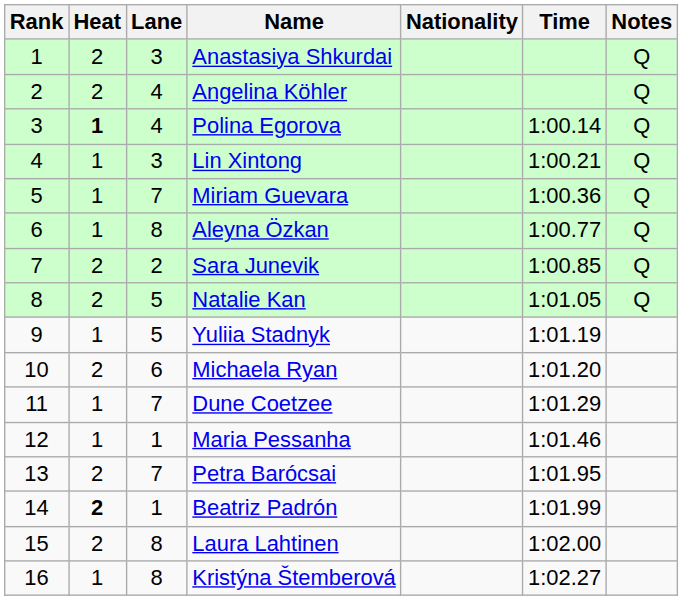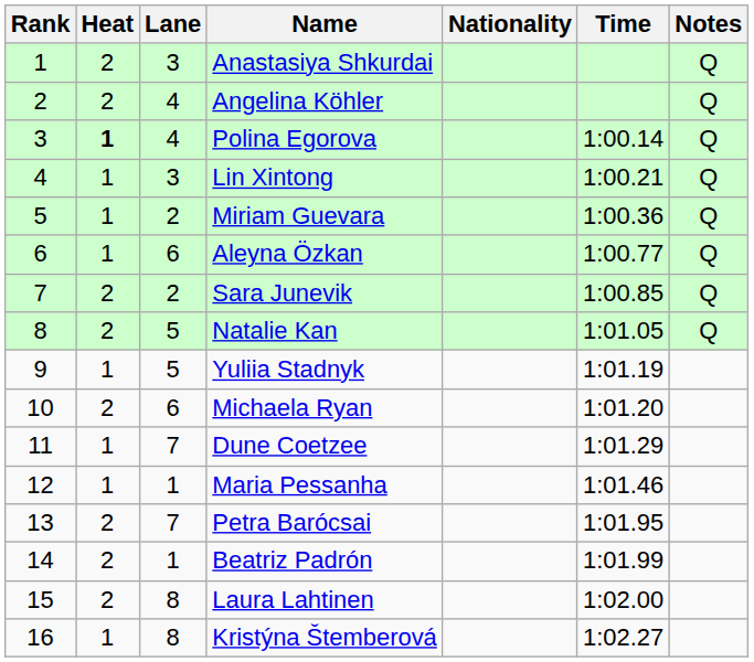 <table class="wikitable sortable" style="text-align:center">
 <tr>
 <th>Rank</th>
 <th>Heat</th>
 <th>Lane</th>
 <th>Name</th>
 <th>Nationality</th>
 <th>Time</th>
 <th>Notes</th>
 </tr>
 <tr bgcolor=ccffcc>
 <td>1</td>
 <td>2</td>
 <td>3</td>
 <td align=left><a href='#'>Anastasiya Shkurdai</a></td>
 <td align=left></td>
 <td></td>
 <td>Q</td>
 </tr>
 <tr bgcolor=ccffcc>
 <td>2</td>
 <td>2</td>
 <td>4</td>
 <td align=left><a href='#'>Angelina Köhler</a></td>
 <td align=left></td>
 <td></td>
 <td>Q</td>
 </tr>
 <tr bgcolor=ccffcc>
 <td>3</td>
 <td><strong>1</strong></td>
 <td>4</td>
 <td align=left><a href='#'>Polina Egorova</a></td>
 <td align=left></td>
 <td>1:00.14</td>
 <td>Q</td>
 </tr>
 <tr bgcolor=ccffcc>
 <td>4</td>
 <td>1</td>
 <td>3</td>
 <td align=left><a href='#'>Lin Xintong</a></td>
 <td align=left></td>
 <td>1:00.21</td>
 <td>Q</td>
 </tr>
 <tr bgcolor=ccffcc>
 <td>5</td>
 <td>1</td>
-<td>7</td>
+<td>2</td>
 <td align=left><a href='#'>Miriam Guevara</a></td>
 <td align=left></td>
 <td>1:00.36</td>
 <td>Q</td>
 </tr>
 <tr bgcolor=ccffcc>
 <td>6</td>
 <td>1</td>
-<td>8</td>
+<td>6</td>
 <td align=left><a href='#'>Aleyna Özkan</a></td>
 <td align=left></td>
 <td>1:00.77</td>
 <td>Q</td>
 </tr>
 <tr bgcolor=ccffcc>
 <td>7</td>
 <td>2</td>
 <td>2</td>
 <td align=left><a href='#'>Sara Junevik</a></td>
 <td align=left></td>
 <td>1:00.85</td>
 <td>Q</td>
 </tr>
 <tr bgcolor=ccffcc>
 <td>8</td>
 <td>2</td>
 <td>5</td>
 <td align=left><a href='#'>Natalie Kan</a></td>
 <td align=left></td>
 <td>1:01.05</td>
 <td>Q</td>
 </tr>
 <tr>
 <td>9</td>
 <td>1</td>
 <td>5</td>
 <td align=left><a href='#'>Yuliia Stadnyk</a></td>
 <td align=left></td>
 <td>1:01.19</td>
 <td></td>
 </tr>
 <tr>
 <td>10</td>
 <td>2</td>
 <td>6</td>
 <td align=left><a href='#'>Michaela Ryan</a></td>
 <td align=left></td>
 <td>1:01.20</td>
 <td></td>
 </tr>
 <tr>
 <td>11</td>
 <td>1</td>
 <td>7</td>
 <td align=left><a href='#'>Dune Coetzee</a></td>
 <td align=left></td>
 <td>1:01.29</td>
 <td></td>
 </tr>
 <tr>
 <td>12</td>
 <td>1</td>
 <td>1</td>
 <td align=left><a href='#'>Maria Pessanha</a></td>
 <td align=left></td>
 <td>1:01.46</td>
 <td></td>
 </tr>
 <tr>
 <td>13</td>
 <td>2</td>
 <td>7</td>
 <td align=left><a href='#'>Petra Barócsai</a></td>
 <td align=left></td>
 <td>1:01.95</td>
 <td></td>
 </tr>
 <tr>
 <td>14</td>
-<td><strong>2</strong></td>
+<td>2</td>
 <td>1</td>
 <td align=left><a href='#'>Beatriz Padrón</a></td>
 <td align=left></td>
 <td>1:01.99</td>
 <td></td>
 </tr>
 <tr>
 <td>15</td>
 <td>2</td>
 <td>8</td>
 <td align=left><a href='#'>Laura Lahtinen</a></td>
 <td align=left></td>
 <td>1:02.00</td>
 <td></td>
 </tr>
 <tr>
 <td>16</td>
 <td>1</td>
 <td>8</td>
 <td align=left><a href='#'>Kristýna Štemberová</a></td>
 <td align=left></td>
 <td>1:02.27</td>
 <td></td>
 </tr>
 </table>
